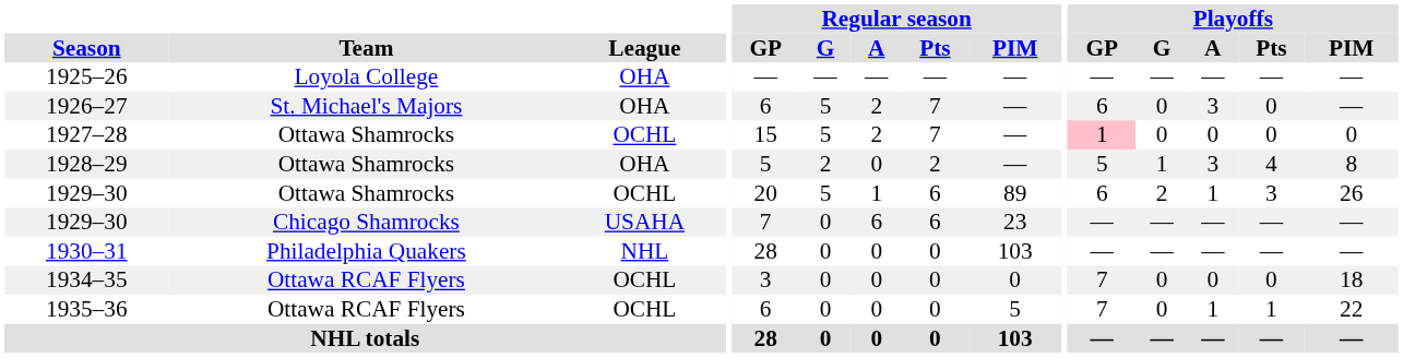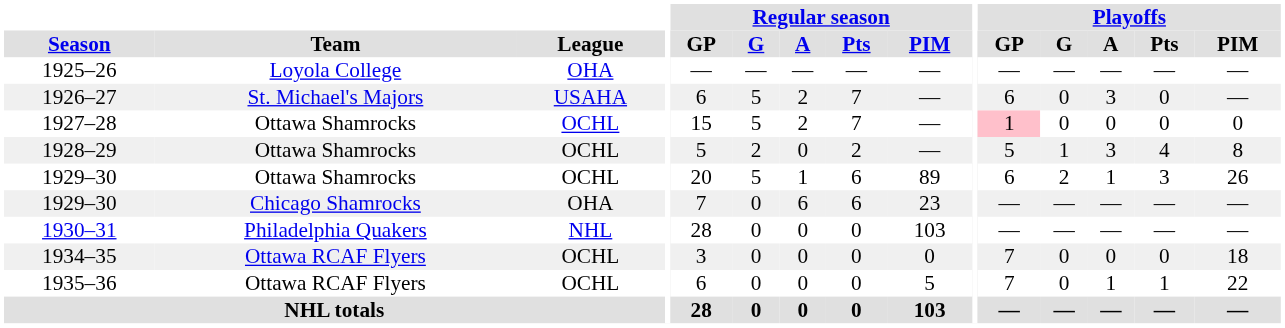 <table border="0" cellpadding="1" cellspacing="0" style="text-align:center; width:60em">
 <tr bgcolor="#e0e0e0">
 <th colspan="3" bgcolor="#ffffff"></th>
 <th rowspan="100" bgcolor="#ffffff"></th>
 <th colspan="5"><a href='#'>Regular season</a></th>
 <th rowspan="100" bgcolor="#ffffff"></th>
 <th colspan="5"><a href='#'>Playoffs</a></th>
 </tr>
 <tr bgcolor="#e0e0e0">
 <th><a href='#'>Season</a></th>
 <th>Team</th>
 <th>League</th>
 <th>GP</th>
 <th><a href='#'>G</a></th>
 <th><a href='#'>A</a></th>
 <th><a href='#'>Pts</a></th>
 <th><a href='#'>PIM</a></th>
 <th>GP</th>
 <th>G</th>
 <th>A</th>
 <th>Pts</th>
 <th>PIM</th>
 </tr>
 <tr>
 <td>1925–26</td>
 <td><a href='#'>Loyola College</a></td>
 <td><a href='#'>OHA</a></td>
 <td>—</td>
 <td>—</td>
 <td>—</td>
 <td>—</td>
 <td>—</td>
 <td>—</td>
 <td>—</td>
 <td>—</td>
 <td>—</td>
 <td>—</td>
 </tr>
 <tr bgcolor="#f0f0f0">
 <td>1926–27</td>
 <td><a href='#'>St. Michael's Majors</a></td>
-<td>OHA</td>
+<td><a href='#'>USAHA</a></td>
 <td>6</td>
 <td>5</td>
 <td>2</td>
 <td>7</td>
 <td>—</td>
 <td>6</td>
 <td>0</td>
 <td>3</td>
 <td>0</td>
 <td>—</td>
 </tr>
 <tr>
 <td>1927–28</td>
 <td>Ottawa Shamrocks</td>
 <td><a href='#'>OCHL</a></td>
 <td>15</td>
 <td>5</td>
 <td>2</td>
 <td>7</td>
 <td>—</td>
 <td style="background: pink;">1</td>
 <td>0</td>
 <td>0</td>
 <td>0</td>
 <td>0</td>
 </tr>
 <tr bgcolor="#f0f0f0">
 <td>1928–29</td>
 <td>Ottawa Shamrocks</td>
-<td>OHA</td>
+<td>OCHL</td>
 <td>5</td>
 <td>2</td>
 <td>0</td>
 <td>2</td>
 <td>—</td>
 <td>5</td>
 <td>1</td>
 <td>3</td>
 <td>4</td>
 <td>8</td>
 </tr>
 <tr>
 <td>1929–30</td>
 <td>Ottawa Shamrocks</td>
 <td>OCHL</td>
 <td>20</td>
 <td>5</td>
 <td>1</td>
 <td>6</td>
 <td>89</td>
 <td>6</td>
 <td>2</td>
 <td>1</td>
 <td>3</td>
 <td>26</td>
 </tr>
 <tr bgcolor="#f0f0f0">
 <td>1929–30</td>
 <td><a href='#'>Chicago Shamrocks</a></td>
-<td><a href='#'>USAHA</a></td>
+<td>OHA</td>
 <td>7</td>
 <td>0</td>
 <td>6</td>
 <td>6</td>
 <td>23</td>
 <td>—</td>
 <td>—</td>
 <td>—</td>
 <td>—</td>
 <td>—</td>
 </tr>
 <tr>
 <td><a href='#'>1930–31</a></td>
 <td><a href='#'>Philadelphia Quakers</a></td>
 <td><a href='#'>NHL</a></td>
 <td>28</td>
 <td>0</td>
 <td>0</td>
 <td>0</td>
 <td>103</td>
 <td>—</td>
 <td>—</td>
 <td>—</td>
 <td>—</td>
 <td>—</td>
 </tr>
 <tr bgcolor="#f0f0f0">
 <td>1934–35</td>
 <td><a href='#'>Ottawa RCAF Flyers</a></td>
 <td>OCHL</td>
 <td>3</td>
 <td>0</td>
 <td>0</td>
 <td>0</td>
 <td>0</td>
 <td>7</td>
 <td>0</td>
 <td>0</td>
 <td>0</td>
 <td>18</td>
 </tr>
 <tr>
 <td>1935–36</td>
 <td>Ottawa RCAF Flyers</td>
 <td>OCHL</td>
 <td>6</td>
 <td>0</td>
 <td>0</td>
 <td>0</td>
 <td>5</td>
 <td>7</td>
 <td>0</td>
 <td>1</td>
 <td>1</td>
 <td>22</td>
 </tr>
 <tr bgcolor="#e0e0e0">
 <th colspan="3">NHL totals</th>
 <th>28</th>
 <th>0</th>
 <th>0</th>
 <th>0</th>
 <th>103</th>
 <th>—</th>
 <th>—</th>
 <th>—</th>
 <th>—</th>
 <th>—</th>
 </tr>
 </table>
